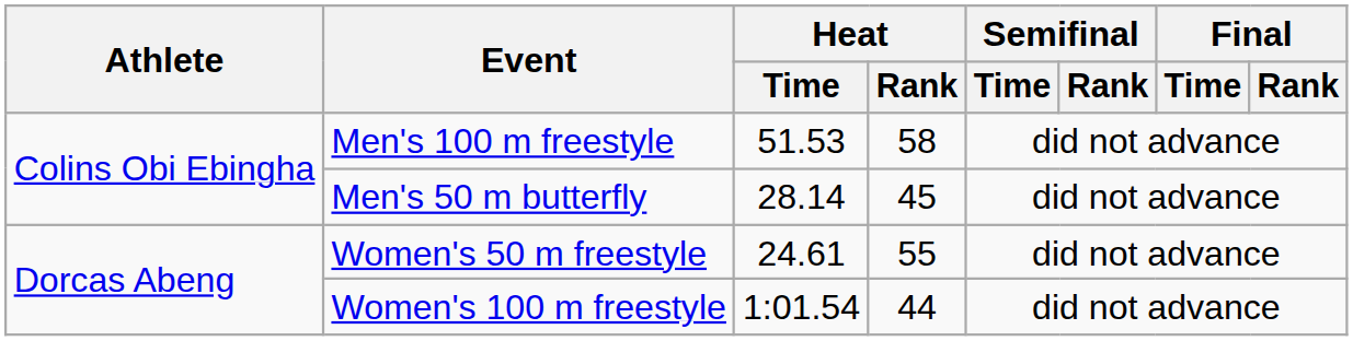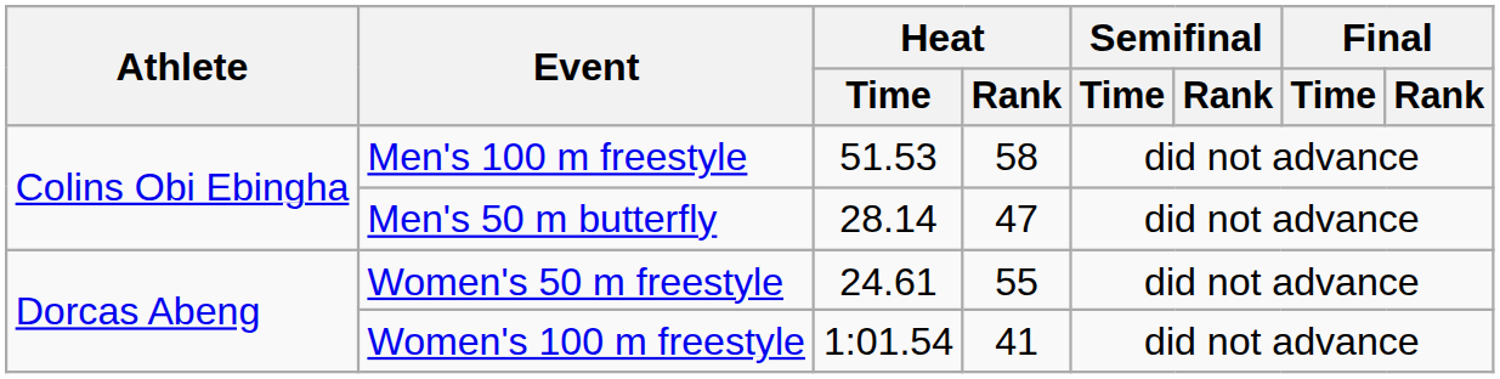 <table class=wikitable style="font-size:90%">
 <tr>
 <th rowspan="2">Athlete</th>
 <th rowspan="2">Event</th>
 <th colspan="2">Heat</th>
 <th colspan="2">Semifinal</th>
 <th colspan="2">Final</th>
 </tr>
 <tr style="font-size:95%">
 <th>Time</th>
 <th>Rank</th>
 <th>Time</th>
 <th>Rank</th>
 <th>Time</th>
 <th>Rank</th>
 </tr>
 <tr align=center>
 <td align=left rowspan=2><a href='#'>Colins Obi Ebingha</a></td>
 <td align=left><a href='#'>Men's 100 m freestyle</a></td>
 <td>51.53</td>
 <td>58</td>
 <td colspan=4>did not advance</td>
 </tr>
 <tr align=center>
 <td align=left><a href='#'>Men's 50 m butterfly</a></td>
 <td>28.14</td>
-<td>45</td>
+<td>47</td>
 <td colspan=4>did not advance</td>
 </tr>
 <tr align=center>
 <td align=left rowspan=2><a href='#'>Dorcas Abeng</a></td>
 <td align=left><a href='#'>Women's 50 m freestyle</a></td>
 <td>24.61</td>
 <td>55</td>
 <td colspan=4>did not advance</td>
 </tr>
 <tr align=center>
 <td align=left><a href='#'>Women's 100 m freestyle</a></td>
 <td>1:01.54</td>
-<td>44</td>
+<td>41</td>
 <td colspan=4>did not advance</td>
 </tr>
 </table>
